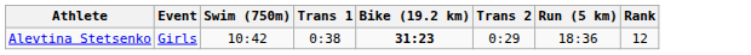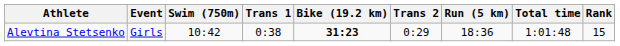 <table class="wikitable" style="text-align:center;font-size:90%">
 <tr>
 <th>Athlete</th>
 <th>Event</th>
 <th>Swim (750m)</th>
 <th>Trans 1</th>
 <th>Bike (19.2 km)</th>
 <th>Trans 2</th>
 <th>Run (5 km)</th>
+<th>Total time</th>
 <th>Rank</th>
 </tr>
 <tr>
 <td align=left><a href='#'>Alevtina Stetsenko</a></td>
 <td align=left><a href='#'>Girls</a></td>
 <td>10:42</td>
 <td>0:38</td>
 <td><strong>31:23</strong></td>
 <td>0:29</td>
 <td>18:36</td>
-<td>12</td>
+<td>1:01:48</td>
+<td>15</td>
 </tr>
 </table>
